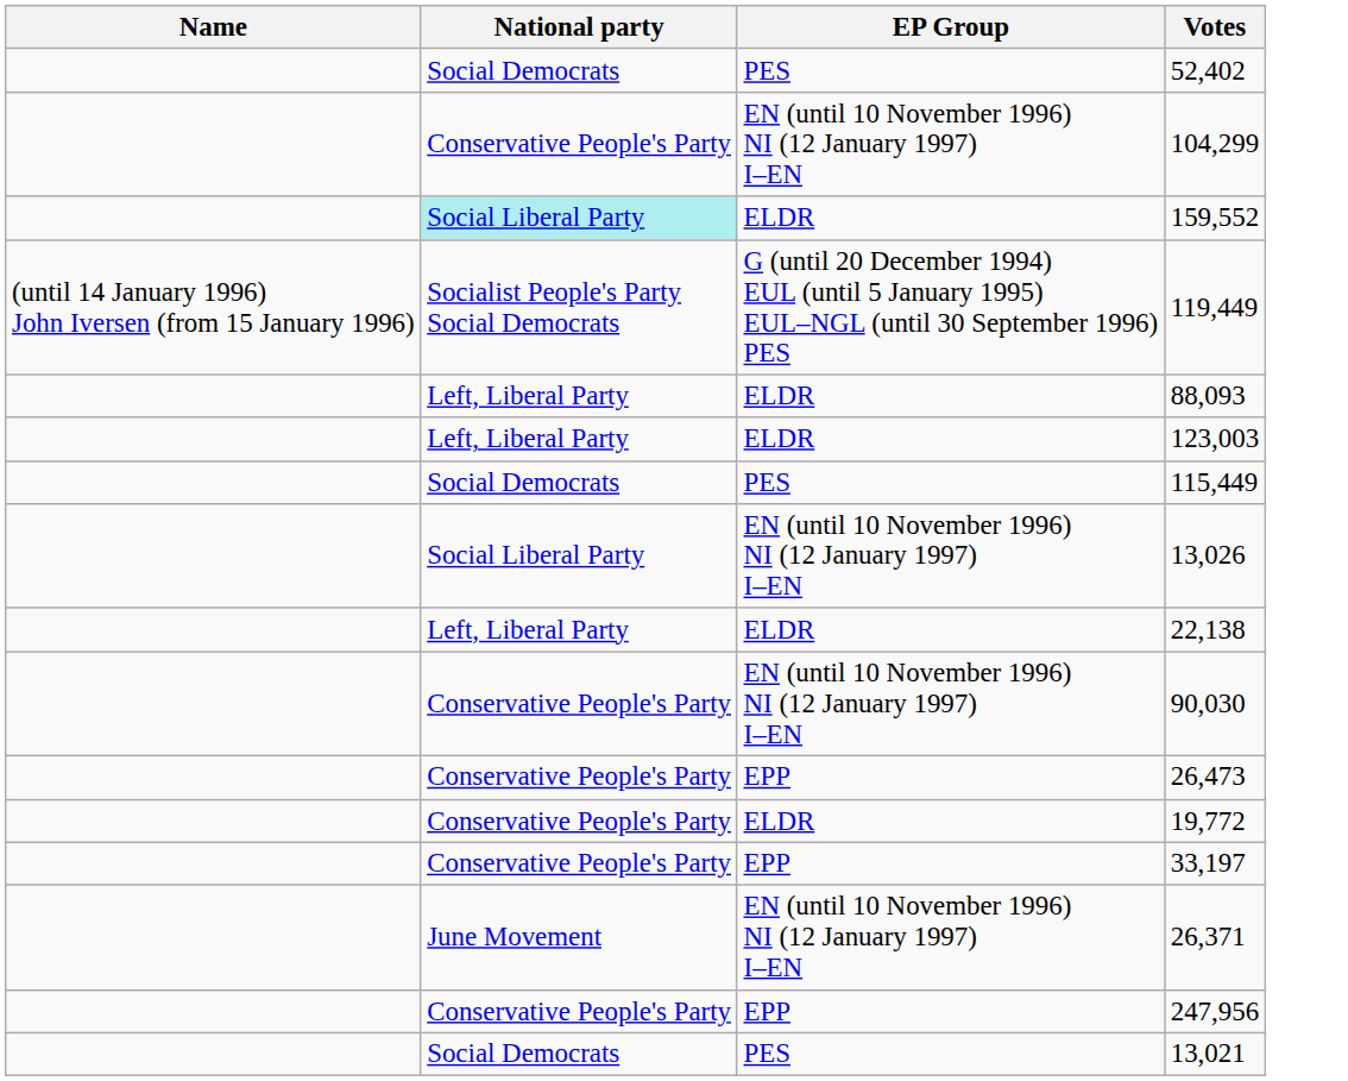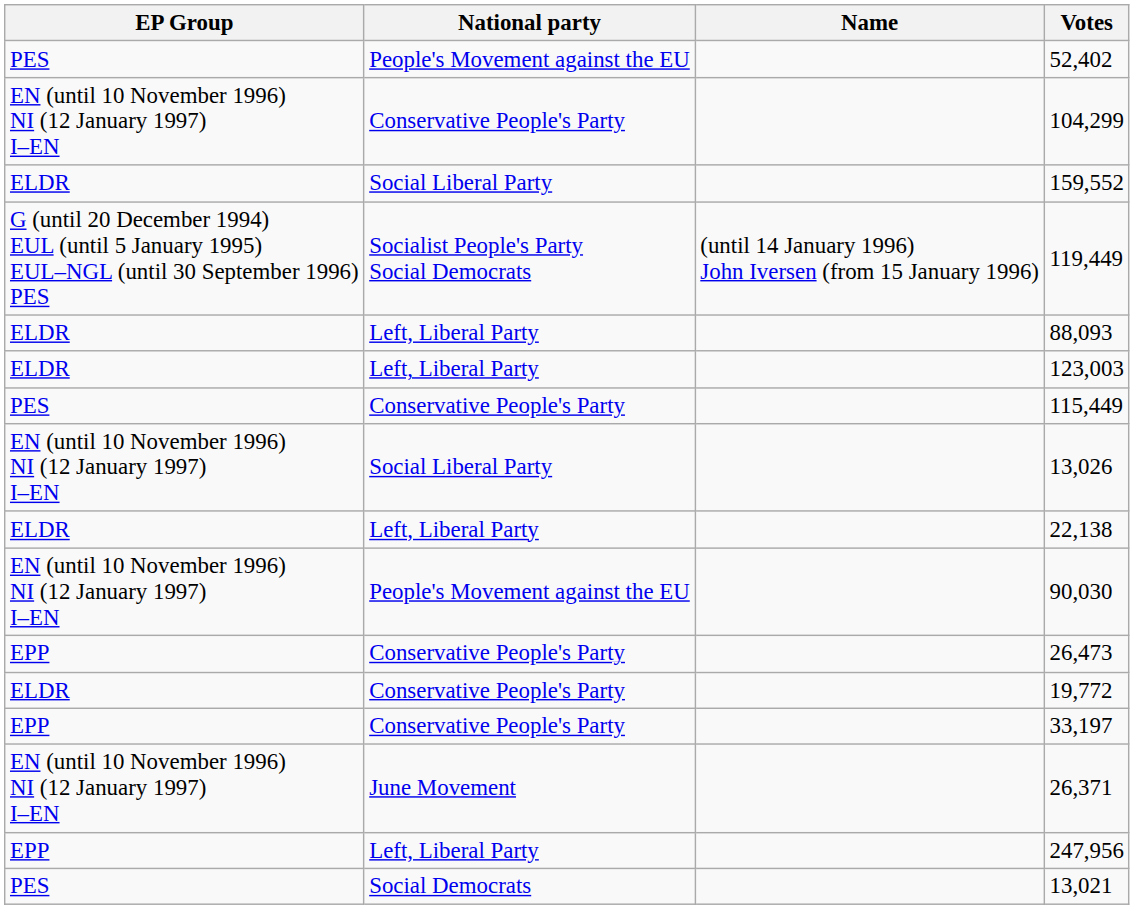 <table class="sortable wikitable">
 <tr>
+<th>EP Group</th>
+<th>National party</th>
 <th>Name</th>
-<th>National party</th>
-<th>EP Group</th>
 <th>Votes</th>
 </tr>
 <tr>
+<td> <a href='#'>PES</a></td>
+<td> <a href='#'>People's Movement against the EU</a></td>
 <td></td>
-<td> <a href='#'>Social Democrats</a></td>
-<td> <a href='#'>PES</a></td>
 <td>52,402</td>
 </tr>
 <tr>
+<td> <a href='#'>EN</a> (until 10 November 1996)<br> <a href='#'>NI</a> (12 January 1997)<br> <a href='#'>I–EN</a></td>
+<td> <a href='#'>Conservative People's Party</a></td>
 <td></td>
-<td> <a href='#'>Conservative People's Party</a></td>
-<td> <a href='#'>EN</a> (until 10 November 1996)<br> <a href='#'>NI</a> (12 January 1997)<br> <a href='#'>I–EN</a></td>
 <td>104,299</td>
 </tr>
 <tr>
+<td> <a href='#'>ELDR</a></td>
+<td> <a href='#'>Social Liberal Party</a></td>
 <td></td>
-<td style="background: paleturquoise;"> <a href='#'>Social Liberal Party</a></td>
-<td> <a href='#'>ELDR</a></td>
 <td>159,552</td>
 </tr>
 <tr>
+<td> <a href='#'>G</a> (until 20 December 1994)<br> <a href='#'>EUL</a> (until 5 January 1995)<br> <a href='#'>EUL–NGL</a> (until 30 September 1996)<br> <a href='#'>PES</a></td>
+<td> <a href='#'>Socialist People's Party</a><br> <a href='#'>Social Democrats</a></td>
 <td> (until 14 January 1996)<br><a href='#'>John Iversen</a> (from 15 January 1996)</td>
-<td> <a href='#'>Socialist People's Party</a><br> <a href='#'>Social Democrats</a></td>
-<td> <a href='#'>G</a> (until 20 December 1994)<br> <a href='#'>EUL</a> (until 5 January 1995)<br> <a href='#'>EUL–NGL</a> (until 30 September 1996)<br> <a href='#'>PES</a></td>
 <td>119,449</td>
 </tr>
 <tr>
+<td> <a href='#'>ELDR</a></td>
+<td> <a href='#'>Left, Liberal Party</a></td>
 <td></td>
-<td> <a href='#'>Left, Liberal Party</a></td>
-<td> <a href='#'>ELDR</a></td>
 <td>88,093</td>
 </tr>
 <tr>
+<td> <a href='#'>ELDR</a></td>
+<td> <a href='#'>Left, Liberal Party</a></td>
 <td></td>
-<td> <a href='#'>Left, Liberal Party</a></td>
-<td> <a href='#'>ELDR</a></td>
 <td>123,003</td>
 </tr>
 <tr>
+<td> <a href='#'>PES</a></td>
+<td> <a href='#'>Conservative People's Party</a></td>
 <td></td>
-<td> <a href='#'>Social Democrats</a></td>
-<td> <a href='#'>PES</a></td>
 <td>115,449</td>
 </tr>
 <tr>
+<td> <a href='#'>EN</a> (until 10 November 1996)<br> <a href='#'>NI</a> (12 January 1997)<br> <a href='#'>I–EN</a></td>
+<td> <a href='#'>Social Liberal Party</a></td>
 <td></td>
-<td> <a href='#'>Social Liberal Party</a></td>
-<td> <a href='#'>EN</a> (until 10 November 1996)<br> <a href='#'>NI</a> (12 January 1997)<br> <a href='#'>I–EN</a></td>
 <td>13,026</td>
 </tr>
 <tr>
+<td> <a href='#'>ELDR</a></td>
+<td> <a href='#'>Left, Liberal Party</a></td>
 <td></td>
-<td> <a href='#'>Left, Liberal Party</a></td>
-<td> <a href='#'>ELDR</a></td>
 <td>22,138</td>
 </tr>
 <tr>
+<td> <a href='#'>EN</a> (until 10 November 1996)<br> <a href='#'>NI</a> (12 January 1997)<br> <a href='#'>I–EN</a></td>
+<td> <a href='#'>People's Movement against the EU</a></td>
 <td></td>
-<td> <a href='#'>Conservative People's Party</a></td>
-<td> <a href='#'>EN</a> (until 10 November 1996)<br> <a href='#'>NI</a> (12 January 1997)<br> <a href='#'>I–EN</a></td>
 <td>90,030</td>
 </tr>
 <tr>
+<td> <a href='#'>EPP</a></td>
+<td> <a href='#'>Conservative People's Party</a></td>
 <td></td>
-<td> <a href='#'>Conservative People's Party</a></td>
-<td> <a href='#'>EPP</a></td>
 <td>26,473</td>
 </tr>
 <tr>
+<td> <a href='#'>ELDR</a></td>
+<td> <a href='#'>Conservative People's Party</a></td>
 <td></td>
-<td> <a href='#'>Conservative People's Party</a></td>
-<td> <a href='#'>ELDR</a></td>
 <td>19,772</td>
 </tr>
 <tr>
+<td> <a href='#'>EPP</a></td>
+<td> <a href='#'>Conservative People's Party</a></td>
 <td></td>
-<td> <a href='#'>Conservative People's Party</a></td>
-<td> <a href='#'>EPP</a></td>
 <td>33,197</td>
 </tr>
 <tr>
+<td> <a href='#'>EN</a> (until 10 November 1996)<br> <a href='#'>NI</a> (12 January 1997)<br> <a href='#'>I–EN</a></td>
+<td> <a href='#'>June Movement</a></td>
 <td></td>
-<td> <a href='#'>June Movement</a></td>
-<td> <a href='#'>EN</a> (until 10 November 1996)<br> <a href='#'>NI</a> (12 January 1997)<br> <a href='#'>I–EN</a></td>
 <td>26,371</td>
 </tr>
 <tr>
+<td> <a href='#'>EPP</a></td>
+<td> <a href='#'>Left, Liberal Party</a></td>
 <td></td>
-<td> <a href='#'>Conservative People's Party</a></td>
-<td> <a href='#'>EPP</a></td>
 <td>247,956</td>
 </tr>
 <tr>
+<td> <a href='#'>PES</a></td>
+<td> <a href='#'>Social Democrats</a></td>
 <td></td>
-<td> <a href='#'>Social Democrats</a></td>
-<td> <a href='#'>PES</a></td>
 <td>13,021</td>
 </tr>
 </table>
